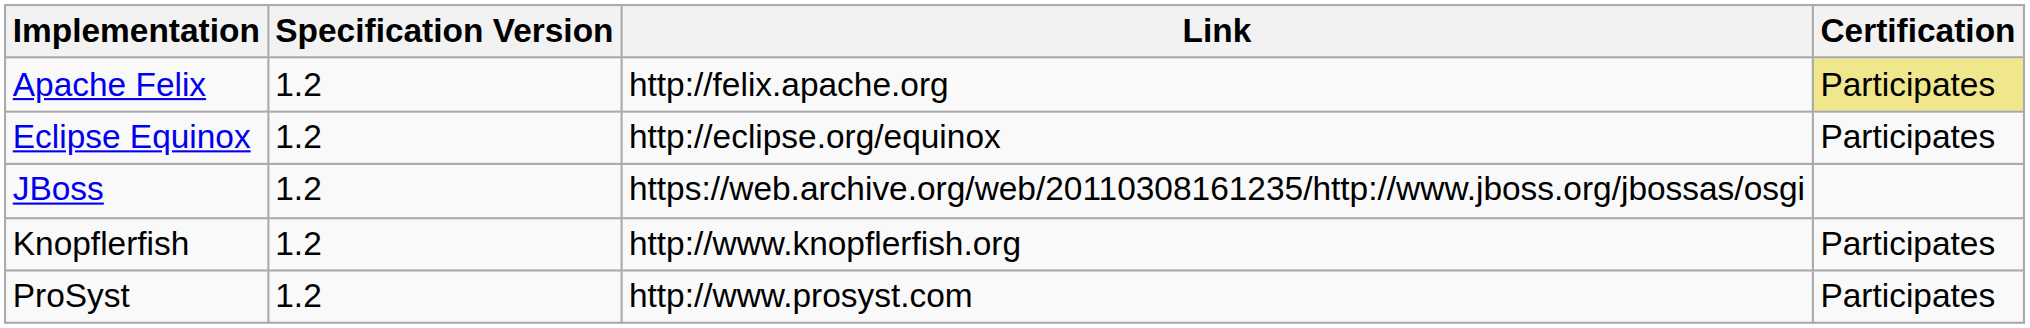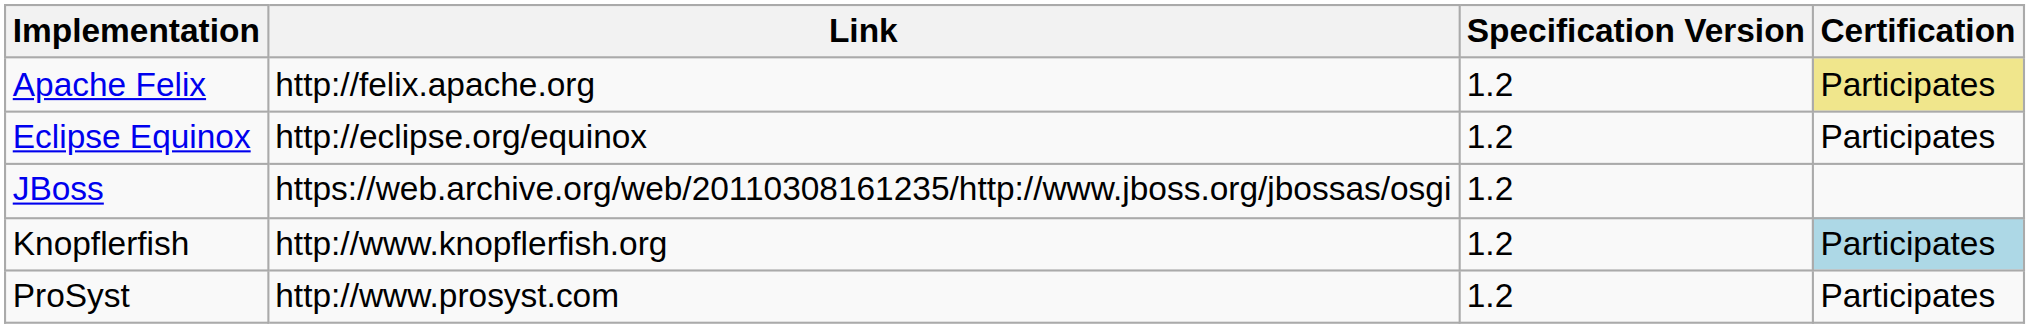 <table class="wikitable sortable">
 <tr>
 <th>Implementation</th>
+<th>Link</th>
 <th>Specification Version</th>
-<th>Link</th>
 <th>Certification</th>
 </tr>
 <tr>
 <td><a href='#'>Apache Felix</a></td>
+<td>http://felix.apache.org</td>
 <td>1.2</td>
-<td>http://felix.apache.org</td>
 <td style="background: khaki;">Participates</td>
 </tr>
 <tr>
 <td><a href='#'>Eclipse Equinox</a></td>
+<td>http://eclipse.org/equinox</td>
 <td>1.2</td>
-<td>http://eclipse.org/equinox</td>
 <td>Participates</td>
 </tr>
 <tr>
 <td><a href='#'>JBoss</a></td>
+<td>https://web.archive.org/web/20110308161235/http://www.jboss.org/jbossas/osgi</td>
 <td>1.2</td>
-<td>https://web.archive.org/web/20110308161235/http://www.jboss.org/jbossas/osgi</td>
 <td></td>
 </tr>
 <tr>
 <td>Knopflerfish</td>
+<td>http://www.knopflerfish.org</td>
 <td>1.2</td>
-<td>http://www.knopflerfish.org</td>
-<td>Participates</td>
+<td style="background: lightblue;">Participates</td>
 </tr>
 <tr>
 <td>ProSyst</td>
+<td>http://www.prosyst.com</td>
 <td>1.2</td>
-<td>http://www.prosyst.com</td>
 <td>Participates</td>
 </tr>
 </table>
